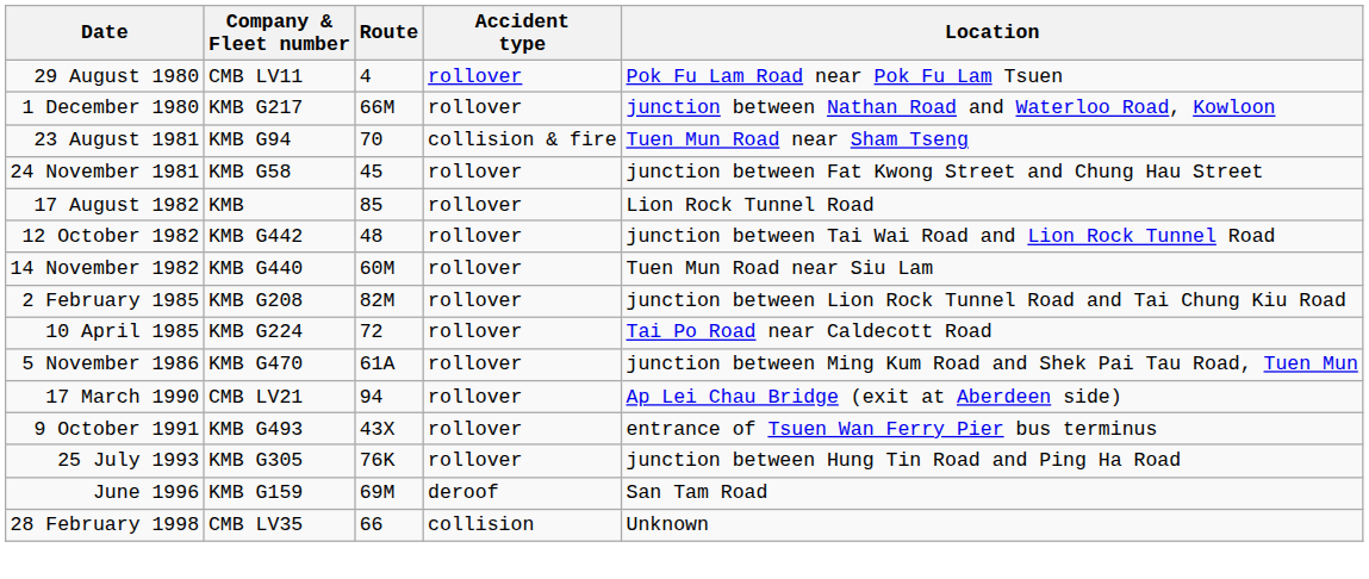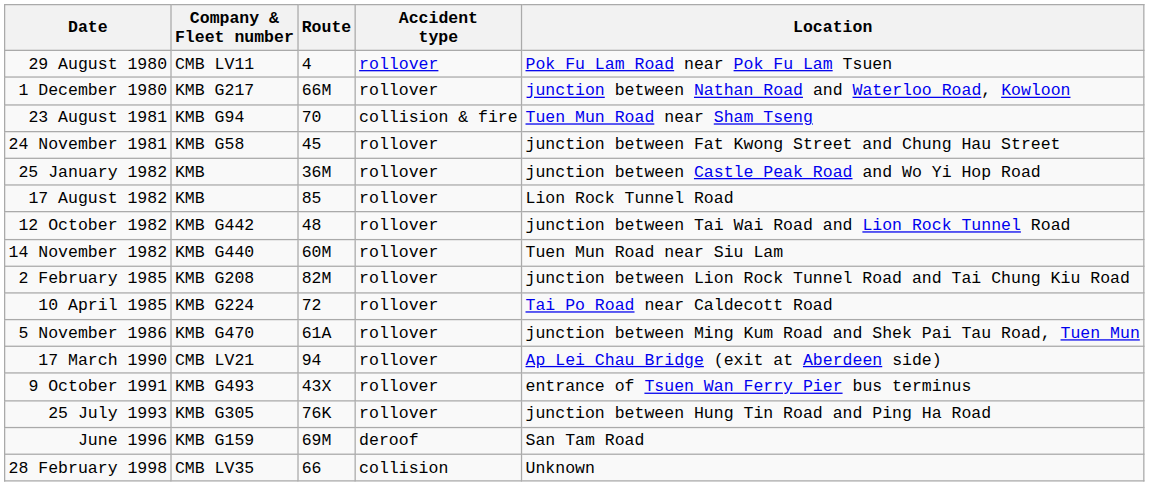 <table class="wikitable sortable">
 <tr>
 <th>Date</th>
 <th>Company &<br>Fleet number</th>
 <th>Route</th>
 <th>Accident<br>type</th>
 <th>Location</th>
 </tr>
 <tr>
 <td align=right>29 August 1980</td>
 <td>CMB LV11</td>
 <td>4</td>
 <td><a href='#'>rollover</a></td>
 <td><a href='#'>Pok Fu Lam Road</a> near <a href='#'>Pok Fu Lam</a> Tsuen</td>
 </tr>
 <tr>
 <td align=right>1 December 1980</td>
 <td>KMB G217</td>
 <td>66M</td>
 <td>rollover</td>
 <td><a href='#'>junction</a> between <a href='#'>Nathan Road</a> and <a href='#'>Waterloo Road</a>, <a href='#'>Kowloon</a></td>
 </tr>
 <tr>
 <td align=right>23 August 1981</td>
 <td>KMB G94</td>
 <td>70</td>
 <td>collision & fire</td>
 <td><a href='#'>Tuen Mun Road</a> near <a href='#'>Sham Tseng</a></td>
 </tr>
 <tr>
 <td align=right>24 November 1981</td>
 <td>KMB G58</td>
 <td>45</td>
 <td>rollover</td>
 <td>junction between Fat Kwong Street and Chung Hau Street</td>
+</tr>
+<tr>
+<td align=right>25 January 1982</td>
+<td>KMB </td>
+<td>36M</td>
+<td>rollover</td>
+<td>junction between <a href='#'>Castle Peak Road</a> and Wo Yi Hop Road</td>
 </tr>
 <tr>
 <td align=right>17 August 1982</td>
 <td>KMB </td>
 <td>85</td>
 <td>rollover</td>
 <td>Lion Rock Tunnel Road</td>
 </tr>
 <tr>
 <td align=right>12 October 1982</td>
 <td>KMB G442</td>
 <td>48</td>
 <td>rollover</td>
 <td>junction between Tai Wai Road and <a href='#'>Lion Rock Tunnel</a> Road</td>
 </tr>
 <tr>
 <td align=right>14 November 1982</td>
 <td>KMB G440</td>
 <td>60M</td>
 <td>rollover</td>
 <td>Tuen Mun Road near Siu Lam</td>
 </tr>
 <tr>
 <td align=right>2 February 1985</td>
 <td>KMB G208</td>
 <td>82M</td>
 <td>rollover</td>
 <td>junction between Lion Rock Tunnel Road and Tai Chung Kiu Road</td>
 </tr>
 <tr>
 <td align=right>10 April 1985</td>
 <td>KMB G224</td>
 <td>72</td>
 <td>rollover</td>
 <td><a href='#'>Tai Po Road</a> near Caldecott Road</td>
 </tr>
 <tr>
 <td align=right>5 November 1986</td>
 <td>KMB G470</td>
 <td>61A</td>
 <td>rollover</td>
 <td>junction between Ming Kum Road and Shek Pai Tau Road, <a href='#'>Tuen Mun</a></td>
 </tr>
 <tr>
 <td align=right>17 March 1990</td>
 <td>CMB LV21</td>
 <td>94</td>
 <td>rollover</td>
 <td><a href='#'>Ap Lei Chau Bridge</a> (exit at <a href='#'>Aberdeen</a> side)</td>
 </tr>
 <tr>
 <td align=right>9 October 1991</td>
 <td>KMB G493</td>
 <td>43X</td>
 <td>rollover</td>
 <td>entrance of <a href='#'>Tsuen Wan Ferry Pier</a> bus terminus</td>
 </tr>
 <tr>
 <td align=right>25 July 1993</td>
 <td>KMB G305</td>
 <td>76K</td>
 <td>rollover</td>
 <td>junction between Hung Tin Road and Ping Ha Road</td>
 </tr>
 <tr>
 <td align=right>June 1996</td>
 <td>KMB G159</td>
 <td>69M</td>
 <td>deroof</td>
 <td>San Tam Road</td>
 </tr>
 <tr>
 <td align=right>28 February 1998</td>
 <td>CMB LV35</td>
 <td>66</td>
 <td>collision</td>
 <td>Unknown</td>
 </tr>
 </table>
